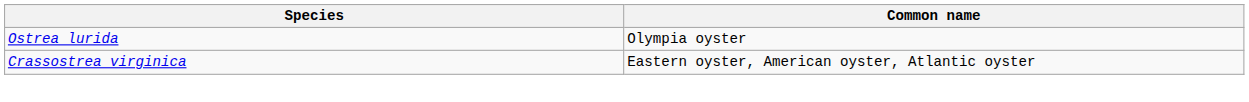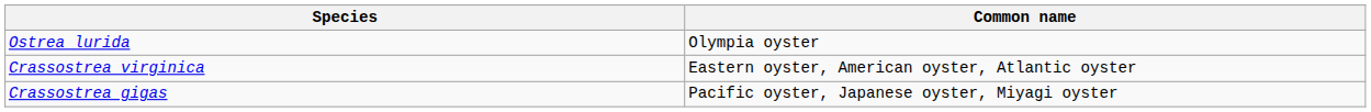 <table width=90% class="wikitable">
 <tr>
 <th width=25%>Species</th>
 <th width=25%>Common name</th>
 </tr>
 <tr>
 <td><em><a href='#'>Ostrea lurida</a></em></td>
 <td>Olympia oyster</td>
 </tr>
 <tr>
 <td><em><a href='#'>Crassostrea virginica</a></em></td>
 <td>Eastern oyster, American oyster, Atlantic oyster</td>
 </tr>
+<tr>
+<td><em><a href='#'>Crassostrea gigas</a></em></td>
+<td>Pacific oyster, Japanese oyster, Miyagi oyster</td>
+</tr>
 </table>
